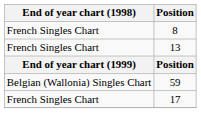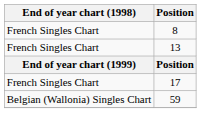 <table class="wikitable sortable">
 <tr>
 <th>End of year chart (1998)</th>
 <th>Position</th>
 </tr>
 <tr>
 <td>French Singles Chart</td>
 <td align="center">8</td>
 </tr>
 <tr>
 <td>French Singles Chart</td>
 <td align="center">13</td>
 </tr>
 <tr>
 <th align="left">End of year chart (1999)</th>
 <th align="center">Position</th>
 </tr>
 <tr>
+<td>French Singles Chart</td>
+<td align="center">17</td>
+</tr>
+<tr>
 <td>Belgian (Wallonia) Singles Chart</td>
 <td align="center">59</td>
 </tr>
 <tr>
-<td>French Singles Chart</td>
-<td align="center">17</td>
-</tr>
-<tr>
 </tr>
 </table>
